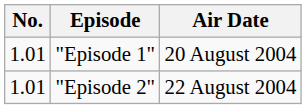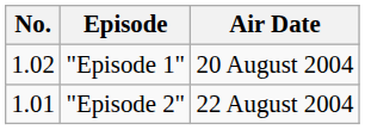 <table class="wikitable">
 <tr>
 <th>No.</th>
 <th>Episode</th>
 <th>Air Date</th>
 </tr>
 <tr>
-<td>1.01</td>
+<td>1.02</td>
 <td>"Episode 1"</td>
 <td>20 August 2004</td>
 </tr>
 <tr>
 <td>1.01</td>
 <td>"Episode 2"</td>
 <td>22 August 2004</td>
 </tr>
 </table>
